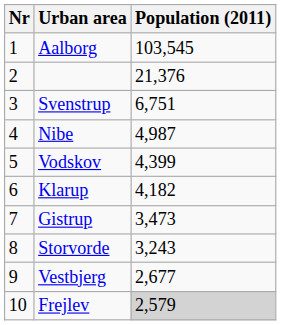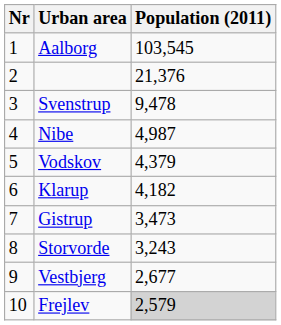 <table class="wikitable">
 <tr>
 <th>Nr</th>
 <th>Urban area</th>
 <th>Population (2011)</th>
 </tr>
 <tr>
 <td>1</td>
 <td><a href='#'>Aalborg</a></td>
 <td>103,545</td>
 </tr>
 <tr>
 <td>2</td>
 <td></td>
 <td>21,376</td>
 </tr>
 <tr>
 <td>3</td>
 <td><a href='#'>Svenstrup</a></td>
-<td>6,751</td>
+<td>9,478</td>
 </tr>
 <tr>
 <td>4</td>
 <td><a href='#'>Nibe</a></td>
 <td>4,987</td>
 </tr>
 <tr>
 <td>5</td>
 <td><a href='#'>Vodskov</a></td>
-<td>4,399</td>
+<td>4,379</td>
 </tr>
 <tr>
 <td>6</td>
 <td><a href='#'>Klarup</a></td>
 <td>4,182</td>
 </tr>
 <tr>
 <td>7</td>
 <td><a href='#'>Gistrup</a></td>
 <td>3,473</td>
 </tr>
 <tr>
 <td>8</td>
 <td><a href='#'>Storvorde</a></td>
 <td>3,243</td>
 </tr>
 <tr>
 <td>9</td>
 <td><a href='#'>Vestbjerg</a></td>
 <td>2,677</td>
 </tr>
 <tr>
 <td>10</td>
 <td><a href='#'>Frejlev</a></td>
 <td style="background: lightgrey;">2,579</td>
 </tr>
 </table>
